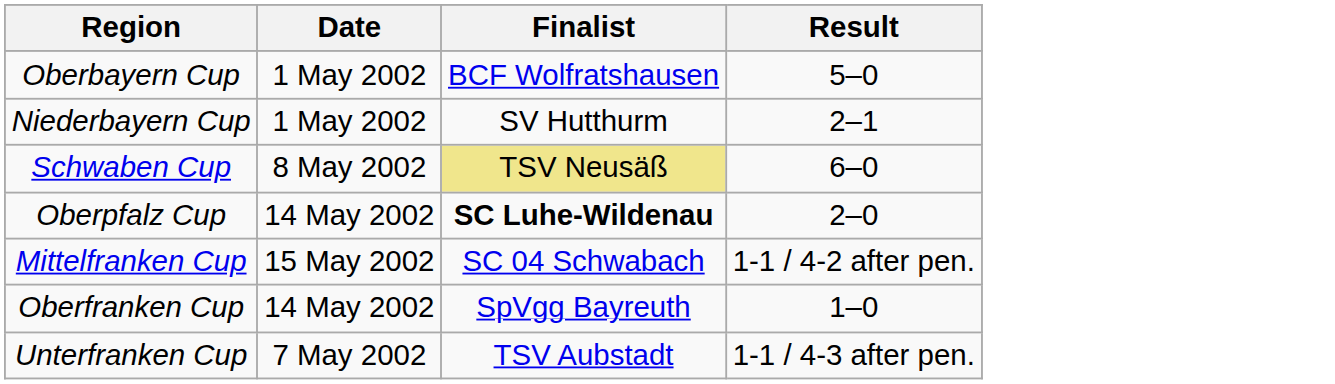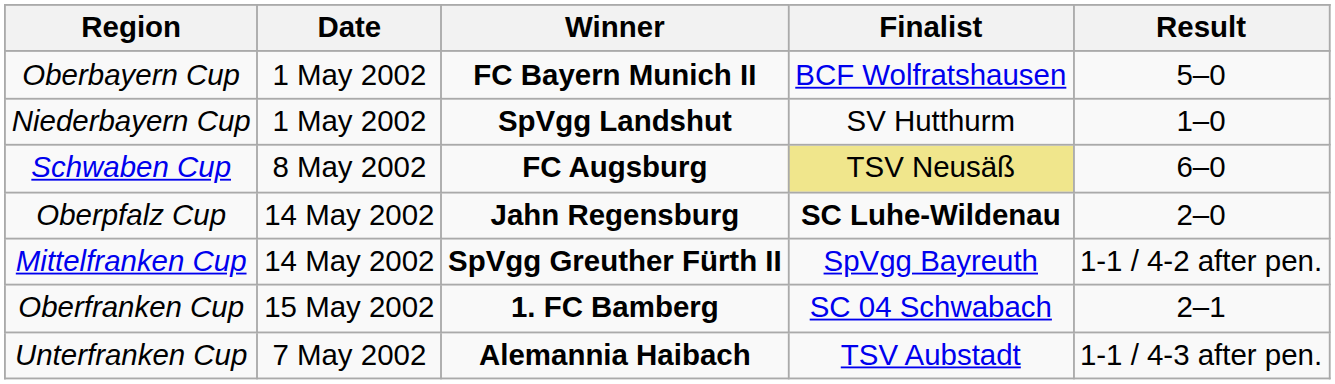 <table class="wikitable">
 <tr>
 <th>Region</th>
 <th>Date</th>
+<th>Winner</th>
 <th>Finalist</th>
 <th>Result</th>
 </tr>
 <tr align="center">
 <td><em>Oberbayern Cup</em></td>
 <td>1 May 2002</td>
+<td><strong>FC Bayern Munich II</strong></td>
 <td><a href='#'>BCF Wolfratshausen</a></td>
 <td>5–0</td>
 </tr>
 <tr align="center">
 <td><em>Niederbayern Cup</em></td>
 <td>1 May 2002</td>
+<td><strong>SpVgg Landshut</strong></td>
 <td>SV Hutthurm</td>
-<td>2–1</td>
+<td>1–0</td>
 </tr>
 <tr align="center">
 <td><em><a href='#'>Schwaben Cup</a></em></td>
 <td>8 May 2002</td>
+<td><strong>FC Augsburg</strong></td>
 <td style="background: khaki;">TSV Neusäß</td>
 <td>6–0</td>
 </tr>
 <tr align="center">
 <td><em>Oberpfalz Cup</em></td>
 <td>14 May 2002</td>
+<td><strong>Jahn Regensburg</strong></td>
 <td><strong>SC Luhe-Wildenau</strong></td>
 <td>2–0</td>
 </tr>
 <tr align="center">
 <td><em><a href='#'>Mittelfranken Cup</a></em></td>
-<td>15 May 2002</td>
-<td><a href='#'>SC 04 Schwabach</a></td>
+<td>14 May 2002</td>
+<td><strong>SpVgg Greuther Fürth II</strong></td>
+<td><a href='#'>SpVgg Bayreuth</a></td>
 <td>1-1 / 4-2 after pen.</td>
 </tr>
 <tr align="center">
 <td><em>Oberfranken Cup</em></td>
-<td>14 May 2002</td>
-<td><a href='#'>SpVgg Bayreuth</a></td>
-<td>1–0</td>
+<td>15 May 2002</td>
+<td><strong>1. FC Bamberg</strong></td>
+<td><a href='#'>SC 04 Schwabach</a></td>
+<td>2–1</td>
 </tr>
 <tr align="center">
 <td><em>Unterfranken Cup</em></td>
 <td>7 May 2002</td>
+<td><strong>Alemannia Haibach</strong></td>
 <td><a href='#'>TSV Aubstadt</a></td>
 <td>1-1 / 4-3 after pen.</td>
 </tr>
 </table>
